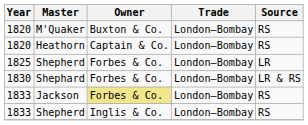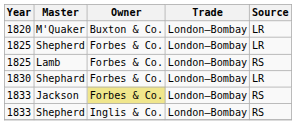 <table class="sortable wikitable">
 <tr>
 <th>Year</th>
 <th>Master</th>
 <th>Owner</th>
 <th>Trade</th>
 <th>Source</th>
 </tr>
 <tr>
 <td>1820</td>
 <td>M'Quaker</td>
 <td>Buxton & Co.</td>
 <td>London–Bombay</td>
-<td>RS</td>
-</tr>
-<tr>
-<td>1820</td>
-<td>Heathorn</td>
-<td>Captain & Co.</td>
-<td>London–Bombay</td>
-<td>RS</td>
+<td>LR</td>
 </tr>
 <tr>
 <td>1825</td>
 <td>Shepherd</td>
 <td>Forbes & Co.</td>
 <td>London–Bombay</td>
 <td>LR</td>
 </tr>
 <tr>
+<td>1825</td>
+<td>Lamb</td>
+<td>Forbes & Co.</td>
+<td>London–Bombay</td>
+<td>RS</td>
+</tr>
+<tr>
 <td>1830</td>
 <td>Shephard</td>
 <td>Forbes & Co.</td>
 <td>London–Bombay</td>
-<td>LR & RS</td>
+<td>LR</td>
 </tr>
 <tr>
 <td>1833</td>
 <td>Jackson</td>
 <td style="background: khaki;">Forbes & Co.</td>
 <td>London–Bombay</td>
 <td>RS</td>
 </tr>
 <tr>
 <td>1833</td>
 <td>Shepherd</td>
 <td>Inglis & Co.</td>
 <td>London–Bombay</td>
 <td>RS</td>
 </tr>
 <tr>
 </tr>
 </table>
